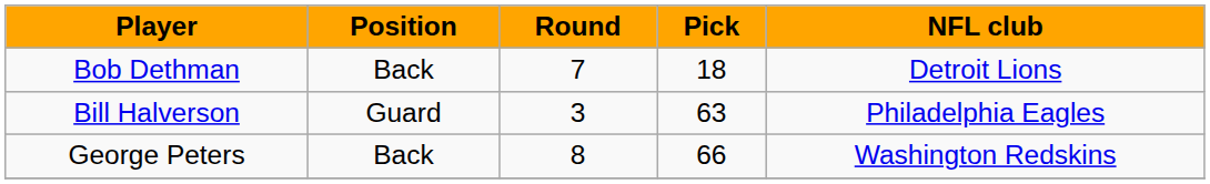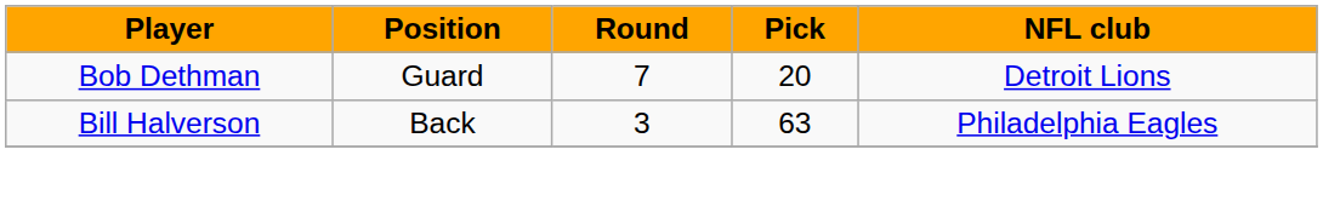 <table class="wikitable" width="80%">
 <tr align="center"  style="background:orange;color:black;">
 <td><strong>Player</strong></td>
 <td><strong>Position</strong></td>
 <td><strong>Round</strong></td>
 <td><strong>Pick</strong></td>
 <td><strong>NFL club</strong></td>
 </tr>
 <tr align="center" bgcolor="">
 <td><a href='#'>Bob Dethman</a></td>
-<td>Back</td>
+<td>Guard</td>
 <td>7</td>
-<td>18</td>
+<td>20</td>
 <td><a href='#'>Detroit Lions</a></td>
 </tr>
 <tr align="center" bgcolor="">
 <td><a href='#'>Bill Halverson</a></td>
-<td>Guard</td>
+<td>Back</td>
 <td>3</td>
 <td>63</td>
 <td><a href='#'>Philadelphia Eagles</a></td>
 </tr>
 <tr align="center" bgcolor="">
-<td>George Peters</td>
-<td>Back</td>
-<td>8</td>
-<td>66</td>
-<td><a href='#'>Washington Redskins</a></td>
-</tr>
-<tr align="center" bgcolor="">
 </tr>
 </table>
